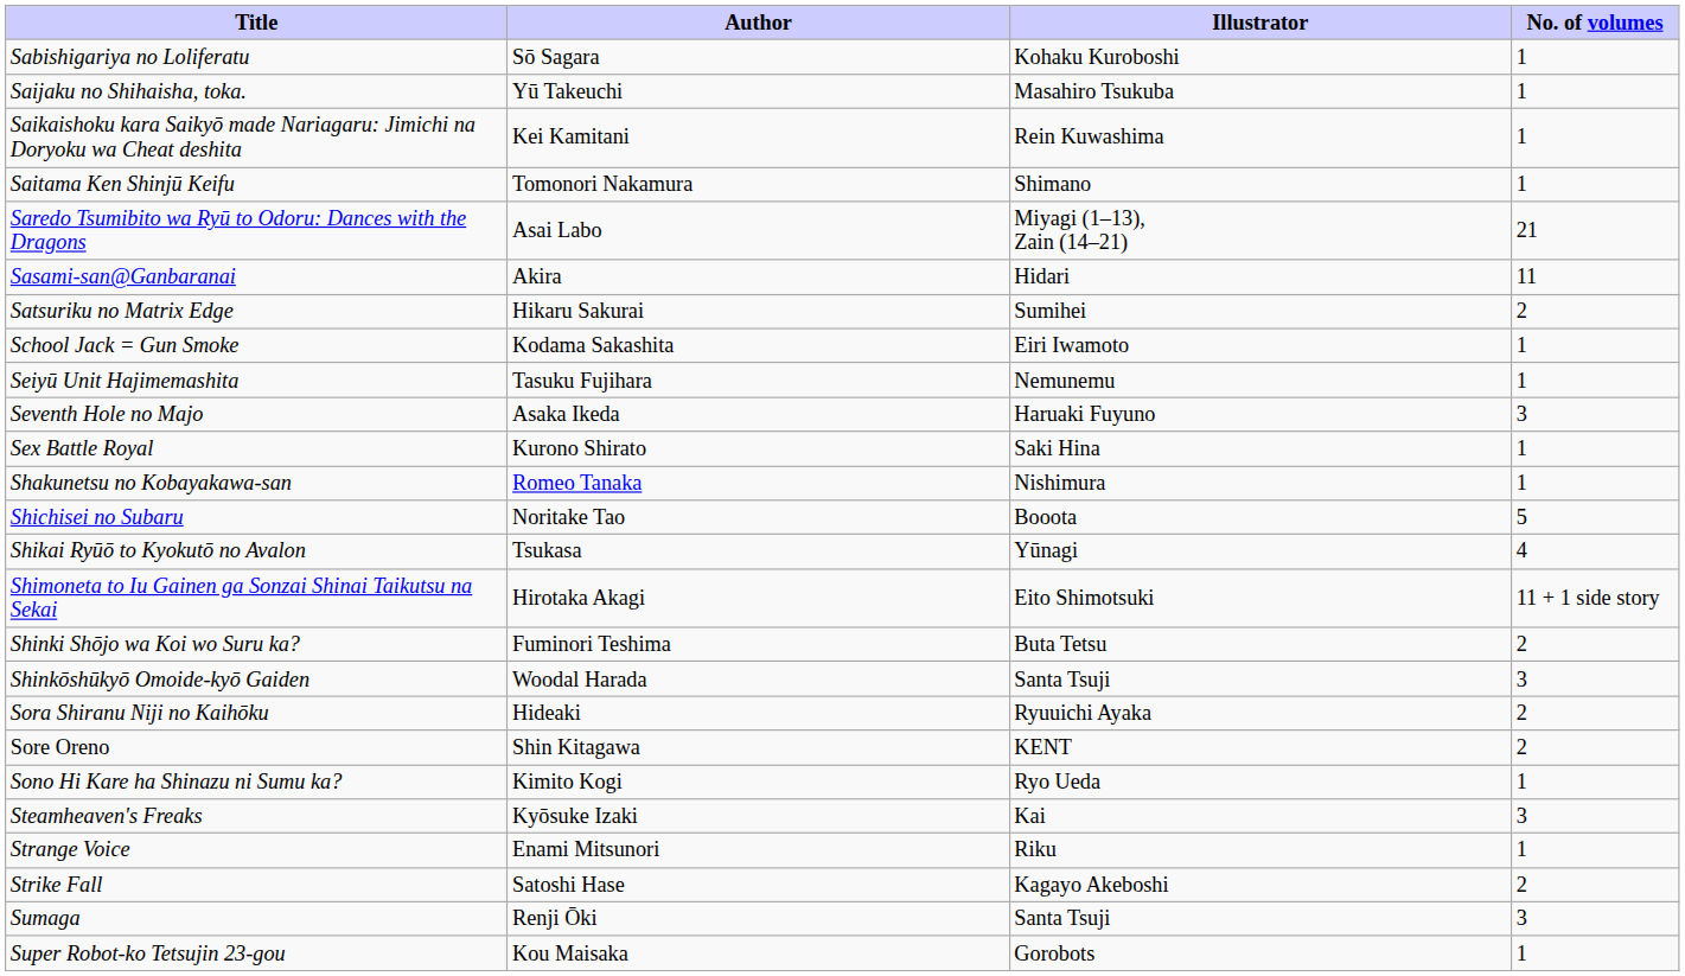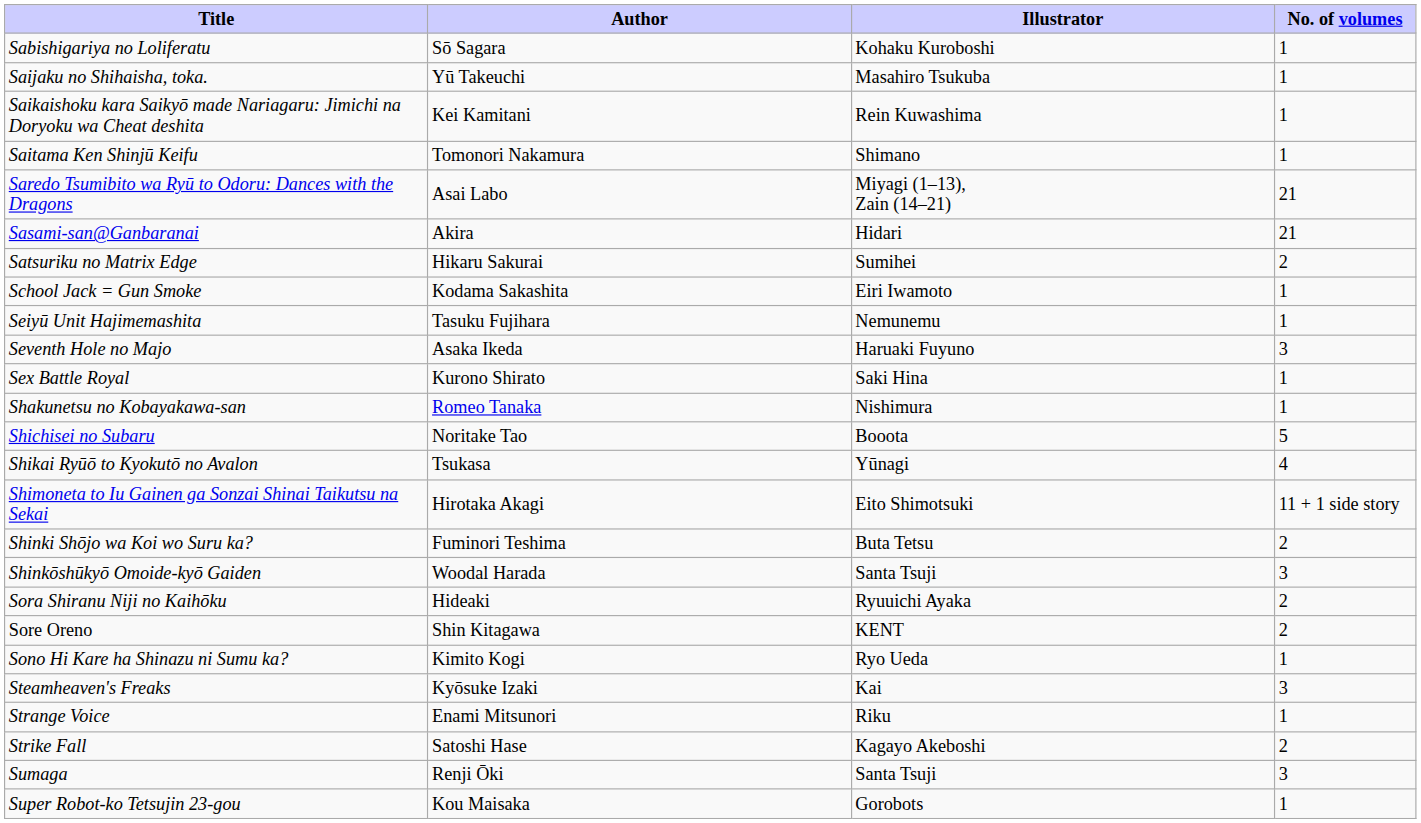 <table class="wikitable" style="width: 98%;">
 <tr>
 <th width=30% style="background:#ccf;">Title</th>
 <th width=30% style="background:#ccf;">Author</th>
 <th width=30% style="background:#ccf;">Illustrator</th>
 <th width=10% style="background:#ccf;">No. of <a href='#'>volumes</a></th>
 </tr>
 <tr>
 <td><em>Sabishigariya no Loliferatu</em></td>
 <td>Sō Sagara</td>
 <td>Kohaku Kuroboshi</td>
 <td>1</td>
 </tr>
 <tr>
 <td><em>Saijaku no Shihaisha, toka.</em></td>
 <td>Yū Takeuchi</td>
 <td>Masahiro Tsukuba</td>
 <td>1</td>
 </tr>
 <tr>
 <td><em>Saikaishoku kara Saikyō made Nariagaru: Jimichi na Doryoku wa Cheat deshita</em></td>
 <td>Kei Kamitani</td>
 <td>Rein Kuwashima</td>
 <td>1</td>
 </tr>
 <tr>
 <td><em>Saitama Ken Shinjū Keifu</em></td>
 <td>Tomonori Nakamura</td>
 <td>Shimano</td>
 <td>1</td>
 </tr>
 <tr>
 <td><em><a href='#'>Saredo Tsumibito wa Ryū to Odoru: Dances with the Dragons</a></em></td>
 <td>Asai Labo</td>
 <td>Miyagi (1–13),<br>Zain (14–21)</td>
 <td>21</td>
 </tr>
 <tr>
 <td><em><a href='#'>Sasami-san@Ganbaranai</a></em></td>
 <td>Akira</td>
 <td>Hidari</td>
-<td>11</td>
+<td>21</td>
 </tr>
 <tr>
 <td><em>Satsuriku no Matrix Edge</em></td>
 <td>Hikaru Sakurai</td>
 <td>Sumihei</td>
 <td>2</td>
 </tr>
 <tr>
 <td><em>School Jack = Gun Smoke</em></td>
 <td>Kodama Sakashita</td>
 <td>Eiri Iwamoto</td>
 <td>1</td>
 </tr>
 <tr>
 <td><em>Seiyū Unit Hajimemashita</em></td>
 <td>Tasuku Fujihara</td>
 <td>Nemunemu</td>
 <td>1</td>
 </tr>
 <tr>
 <td><em>Seventh Hole no Majo</em></td>
 <td>Asaka Ikeda</td>
 <td>Haruaki Fuyuno</td>
 <td>3</td>
 </tr>
 <tr>
 <td><em>Sex Battle Royal</em></td>
 <td>Kurono Shirato</td>
 <td>Saki Hina</td>
 <td>1</td>
 </tr>
 <tr>
 <td><em>Shakunetsu no Kobayakawa-san</em></td>
 <td><a href='#'>Romeo Tanaka</a></td>
 <td>Nishimura</td>
 <td>1</td>
 </tr>
 <tr>
 <td><em><a href='#'>Shichisei no Subaru</a></em></td>
 <td>Noritake Tao</td>
 <td>Booota</td>
 <td>5</td>
 </tr>
 <tr>
 <td><em>Shikai Ryūō to Kyokutō no Avalon</em></td>
 <td>Tsukasa</td>
 <td>Yūnagi</td>
 <td>4</td>
 </tr>
 <tr>
 <td><em><a href='#'>Shimoneta to Iu Gainen ga Sonzai Shinai Taikutsu na Sekai</a></em></td>
 <td>Hirotaka Akagi</td>
 <td>Eito Shimotsuki</td>
 <td>11 + 1 side story</td>
 </tr>
 <tr>
 <td><em>Shinki Shōjo wa Koi wo Suru ka?</em></td>
 <td>Fuminori Teshima</td>
 <td>Buta Tetsu</td>
 <td>2</td>
 </tr>
 <tr>
 <td><em>Shinkōshūkyō Omoide-kyō Gaiden</em></td>
 <td>Woodal Harada</td>
 <td>Santa Tsuji</td>
 <td>3</td>
 </tr>
 <tr>
 <td><em>Sora Shiranu Niji no Kaihōku</em></td>
 <td>Hideaki</td>
 <td>Ryuuichi Ayaka</td>
 <td>2</td>
 </tr>
 <tr>
 <td>Sore Oreno</td>
 <td>Shin Kitagawa</td>
 <td>KENT</td>
 <td>2</td>
 </tr>
 <tr>
 <td><em>Sono Hi Kare ha Shinazu ni Sumu ka?</em></td>
 <td>Kimito Kogi</td>
 <td>Ryo Ueda</td>
 <td>1</td>
 </tr>
 <tr>
 <td><em>Steamheaven's Freaks</em></td>
 <td>Kyōsuke Izaki</td>
 <td>Kai</td>
 <td>3</td>
 </tr>
 <tr>
 <td><em>Strange Voice</em></td>
 <td>Enami Mitsunori</td>
 <td>Riku</td>
 <td>1</td>
 </tr>
 <tr>
 <td><em>Strike Fall</em></td>
 <td>Satoshi Hase</td>
 <td>Kagayo Akeboshi</td>
 <td>2</td>
 </tr>
 <tr>
 <td><em>Sumaga</em></td>
 <td>Renji Ōki</td>
 <td>Santa Tsuji</td>
 <td>3</td>
 </tr>
 <tr>
 <td><em>Super Robot-ko Tetsujin 23-gou</em></td>
 <td>Kou Maisaka</td>
 <td>Gorobots</td>
 <td>1</td>
 </tr>
 </table>
